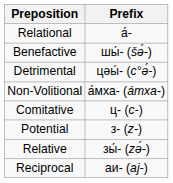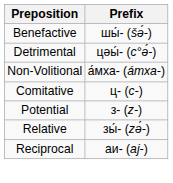 <table class="wikitable" style="text-align:center">
 <tr>
 <th>Preposition</th>
 <th>Prefix</th>
-</tr>
-<tr>
-<td>Relational</td>
-<td>а́-</td>
 </tr>
 <tr>
 <td>Benefactive</td>
 <td>шы́- (<em>šə́-</em>)</td>
 </tr>
 <tr>
 <td>Detrimental</td>
 <td>цәы́- (<em>c°ə́-</em>)</td>
 </tr>
 <tr>
 <td>Non-Volitional</td>
 <td>а́мха- (<em>ámxa-</em>)</td>
 </tr>
 <tr>
 <td>Comitative</td>
 <td>ц- (<em>c-</em>)</td>
 </tr>
 <tr>
 <td>Potential</td>
 <td>з- (<em>z-</em>)</td>
 </tr>
 <tr>
 <td>Relative</td>
 <td>зы́- (<em>zə́-</em>)</td>
 </tr>
 <tr>
 <td>Reciprocal</td>
 <td>аи- (<em>aj-</em>)</td>
 </tr>
 </table>
